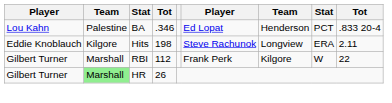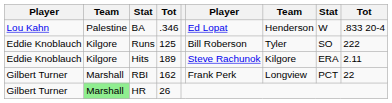 <table class="wikitable">
 <tr>
 <th>Player</th>
 <th>Team</th>
 <th>Stat</th>
 <th>Tot</th>
 <th></th>
 <th>Player</th>
 <th>Team</th>
 <th>Stat</th>
 <th>Tot</th>
 </tr>
 <tr>
 <td><a href='#'>Lou Kahn</a></td>
 <td>Palestine</td>
 <td>BA</td>
 <td>.346</td>
 <td></td>
 <td><a href='#'>Ed Lopat</a></td>
 <td>Henderson</td>
-<td>PCT</td>
+<td>W</td>
 <td>.833 20-4</td>
 </tr>
 <tr>
 <td>Eddie Knoblauch</td>
 <td>Kilgore</td>
+<td>Runs</td>
+<td>125</td>
+<td></td>
+<td>Bill Roberson</td>
+<td>Tyler</td>
+<td>SO</td>
+<td>222</td>
+</tr>
+<tr>
+<td>Eddie Knoblauch</td>
+<td>Kilgore</td>
 <td>Hits</td>
-<td>198</td>
+<td>189</td>
 <td></td>
 <td><a href='#'>Steve Rachunok</a></td>
-<td>Longview</td>
+<td>Kilgore</td>
 <td>ERA</td>
 <td>2.11</td>
 </tr>
 <tr>
 <td>Gilbert Turner</td>
 <td>Marshall</td>
 <td>RBI</td>
-<td>112</td>
+<td>162</td>
 <td></td>
 <td>Frank Perk</td>
-<td>Kilgore</td>
-<td>W</td>
+<td>Longview</td>
+<td>PCT</td>
 <td>22</td>
 </tr>
 <tr>
 <td>Gilbert Turner</td>
 <td style="background: lightgreen;">Marshall</td>
 <td>HR</td>
 <td>26</td>
 </tr>
 </table>
